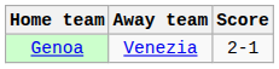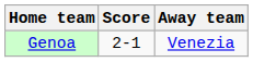 <table class="wikitable" style="text-align: center">
 <tr>
 <th>Home team</th>
+<th>Score</th>
 <th>Away team</th>
-<th>Score</th>
 </tr>
 <tr>
 <td bgcolor="ccffcc"><a href='#'>Genoa</a></td>
+<td>2-1</td>
 <td><a href='#'>Venezia</a></td>
-<td>2-1</td>
 </tr>
 </table>
